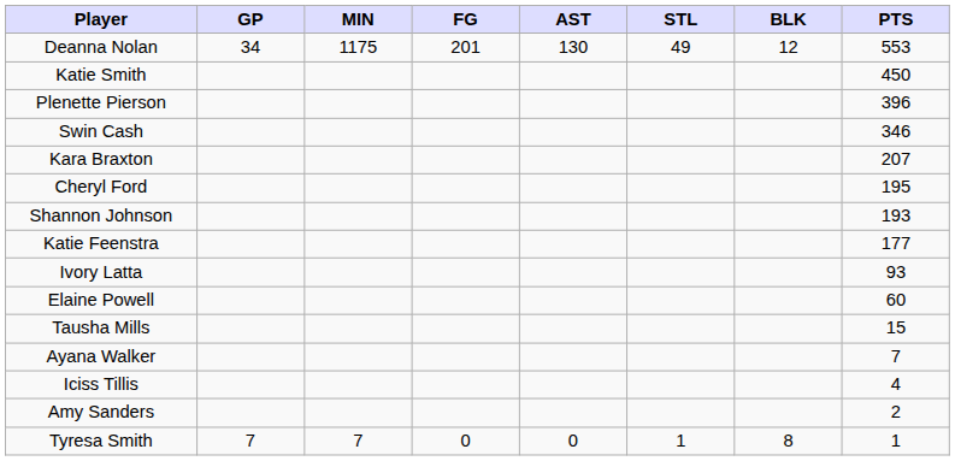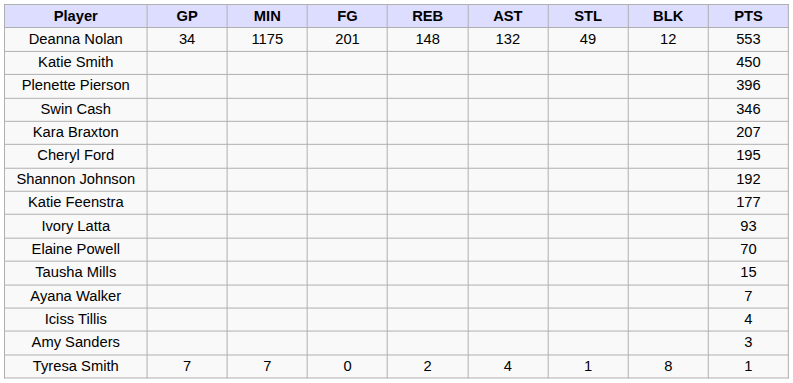 <table class="wikitable sortable">
 <tr>
 <th style="background:#ddf; width:16%;">Player</th>
 <th style="background:#ddf; width:9%;">GP</th>
 <th style="background:#ddf; width:9%;">MIN</th>
 <th style="background:#ddf; width:9%;">FG</th>
+<th style="background:#ddf; width:9%;">REB</th>
 <th style="background:#ddf; width:9%;">AST</th>
 <th style="background:#ddf; width:9%;">STL</th>
 <th style="background:#ddf; width:9%;">BLK</th>
 <th style="background:#ddf; width:9%;">PTS</th>
 </tr>
 <tr style="text-align:center;">
 <td>Deanna Nolan</td>
 <td>34</td>
 <td>1175</td>
 <td>201</td>
-<td>130</td>
+<td>148</td>
+<td>132</td>
 <td>49</td>
 <td>12</td>
 <td>553</td>
 </tr>
 <tr style="text-align:center;">
 <td>Katie Smith</td>
+<td></td>
 <td></td>
 <td></td>
 <td></td>
 <td></td>
 <td></td>
 <td></td>
 <td>450</td>
 </tr>
 <tr style="text-align:center;">
 <td>Plenette Pierson</td>
 <td></td>
 <td></td>
 <td></td>
 <td></td>
 <td></td>
 <td></td>
+<td></td>
 <td>396</td>
 </tr>
 <tr style="text-align:center;">
 <td>Swin Cash</td>
+<td></td>
 <td></td>
 <td></td>
 <td></td>
 <td></td>
 <td></td>
 <td></td>
 <td>346</td>
 </tr>
 <tr style="text-align:center;">
 <td>Kara Braxton</td>
 <td></td>
 <td></td>
 <td></td>
 <td></td>
 <td></td>
 <td></td>
+<td></td>
 <td>207</td>
 </tr>
 <tr style="text-align:center;">
 <td>Cheryl Ford</td>
+<td></td>
 <td></td>
 <td></td>
 <td></td>
 <td></td>
 <td></td>
 <td></td>
 <td>195</td>
 </tr>
 <tr style="text-align:center;">
 <td>Shannon Johnson</td>
 <td></td>
 <td></td>
 <td></td>
 <td></td>
 <td></td>
 <td></td>
-<td>193</td>
+<td></td>
+<td>192</td>
 </tr>
 <tr style="text-align:center;">
 <td>Katie Feenstra</td>
+<td></td>
 <td></td>
 <td></td>
 <td></td>
 <td></td>
 <td></td>
 <td></td>
 <td>177</td>
 </tr>
 <tr style="text-align:center;">
 <td>Ivory Latta</td>
 <td></td>
 <td></td>
 <td></td>
 <td></td>
 <td></td>
 <td></td>
+<td></td>
 <td>93</td>
 </tr>
 <tr style="text-align:center;">
 <td>Elaine Powell</td>
 <td></td>
 <td></td>
 <td></td>
 <td></td>
 <td></td>
 <td></td>
-<td>60</td>
+<td></td>
+<td>70</td>
 </tr>
 <tr style="text-align:center;">
 <td>Tausha Mills</td>
+<td></td>
 <td></td>
 <td></td>
 <td></td>
 <td></td>
 <td></td>
 <td></td>
 <td>15</td>
 </tr>
 <tr style="text-align:center;">
 <td>Ayana Walker</td>
 <td></td>
 <td></td>
 <td></td>
 <td></td>
 <td></td>
 <td></td>
+<td></td>
 <td>7</td>
 </tr>
 <tr style="text-align:center;">
 <td>Iciss Tillis</td>
+<td></td>
 <td></td>
 <td></td>
 <td></td>
 <td></td>
 <td></td>
 <td></td>
 <td>4</td>
 </tr>
 <tr style="text-align:center;">
 <td>Amy Sanders</td>
 <td></td>
 <td></td>
 <td></td>
 <td></td>
 <td></td>
 <td></td>
-<td>2</td>
+<td></td>
+<td>3</td>
 </tr>
 <tr style="text-align:center;">
 <td>Tyresa Smith</td>
 <td>7</td>
 <td>7</td>
 <td>0</td>
-<td>0</td>
+<td>2</td>
+<td>4</td>
 <td>1</td>
 <td>8</td>
 <td>1</td>
 </tr>
 </table>
